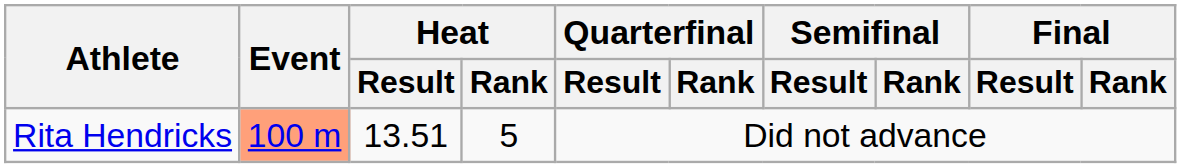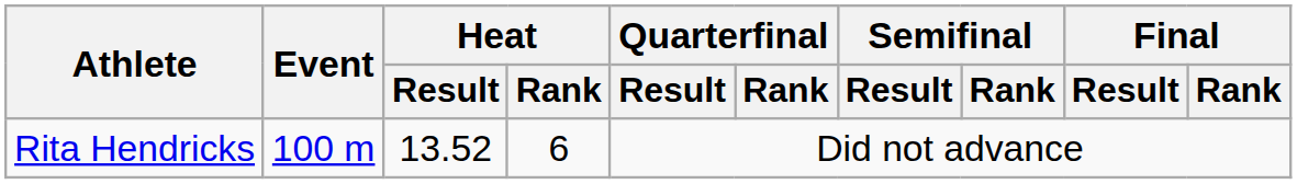 <table class="wikitable" style="font-size:90%">
 <tr>
 <th rowspan="2">Athlete</th>
 <th rowspan="2">Event</th>
 <th colspan="2">Heat</th>
 <th colspan="2">Quarterfinal</th>
 <th colspan="2">Semifinal</th>
 <th colspan="2">Final</th>
 </tr>
 <tr style="font-size:95%">
 <th>Result</th>
 <th>Rank</th>
 <th>Result</th>
 <th>Rank</th>
 <th>Result</th>
 <th>Rank</th>
 <th>Result</th>
 <th>Rank</th>
 </tr>
 <tr align=center>
 <td align=left><a href='#'>Rita Hendricks</a></td>
-<td align=left style="background: lightsalmon;"><a href='#'>100 m</a></td>
-<td>13.51</td>
-<td>5</td>
+<td align=left><a href='#'>100 m</a></td>
+<td>13.52</td>
+<td>6</td>
 <td colspan=6>Did not advance</td>
 </tr>
 </table>
